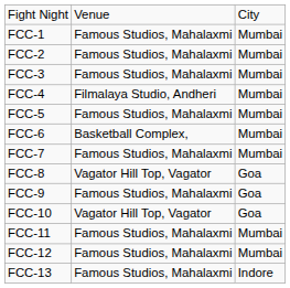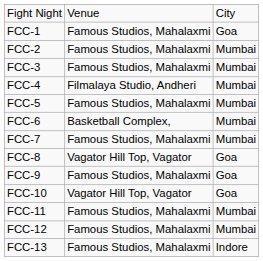 <table class="wikitable">
 <tr>
 <td>Fight  Night</td>
 <td>Venue</td>
 <td>City</td>
 </tr>
 <tr>
 <td>FCC-1</td>
 <td>Famous Studios, Mahalaxmi</td>
-<td>Mumbai</td>
+<td>Goa</td>
 </tr>
 <tr>
 <td>FCC-2</td>
 <td>Famous Studios, Mahalaxmi</td>
 <td>Mumbai</td>
 </tr>
 <tr>
 <td>FCC-3</td>
 <td>Famous Studios, Mahalaxmi</td>
 <td>Mumbai</td>
 </tr>
 <tr>
 <td>FCC-4</td>
 <td>Filmalaya  Studio, Andheri</td>
 <td>Mumbai</td>
 </tr>
 <tr>
 <td>FCC-5</td>
 <td>Famous Studios, Mahalaxmi</td>
 <td>Mumbai</td>
 </tr>
 <tr>
 <td>FCC-6</td>
 <td>Basketball Complex,</td>
 <td>Mumbai</td>
 </tr>
 <tr>
 <td>FCC-7</td>
 <td>Famous Studios, Mahalaxmi</td>
 <td>Mumbai</td>
 </tr>
 <tr>
 <td>FCC-8</td>
 <td>Vagator Hill Top, Vagator</td>
 <td>Goa</td>
 </tr>
 <tr>
 <td>FCC-9</td>
 <td>Famous Studios, Mahalaxmi</td>
 <td>Goa</td>
 </tr>
 <tr>
 <td>FCC-10</td>
 <td>Vagator Hill Top, Vagator</td>
 <td>Goa</td>
 </tr>
 <tr>
 <td>FCC-11</td>
 <td>Famous Studios, Mahalaxmi</td>
 <td>Mumbai</td>
 </tr>
 <tr>
 <td>FCC-12</td>
 <td>Famous Studios, Mahalaxmi</td>
 <td>Mumbai</td>
 </tr>
 <tr>
 <td>FCC-13</td>
 <td>Famous Studios, Mahalaxmi</td>
 <td>Indore</td>
 </tr>
 </table>
